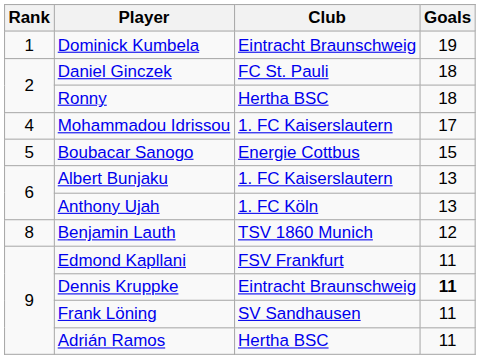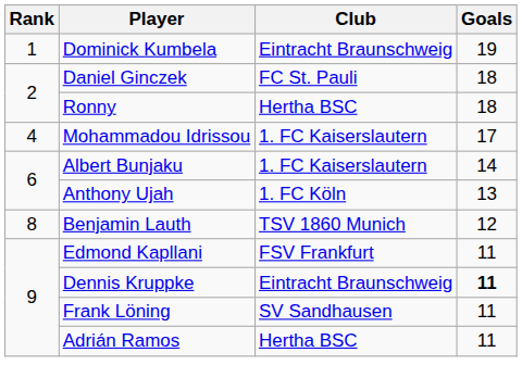 <table class="wikitable" style="text-align:center">
 <tr>
 <th>Rank</th>
 <th>Player</th>
 <th>Club</th>
 <th>Goals</th>
 </tr>
 <tr>
 <td>1</td>
 <td align="left"> <a href='#'>Dominick Kumbela</a></td>
 <td align="left"><a href='#'>Eintracht Braunschweig</a></td>
 <td>19</td>
 </tr>
 <tr>
 <td rowspan="2">2</td>
 <td align="left"> <a href='#'>Daniel Ginczek</a></td>
 <td align="left"><a href='#'>FC St. Pauli</a></td>
 <td>18</td>
 </tr>
 <tr>
 <td align="left"> <a href='#'>Ronny</a></td>
 <td align="left"><a href='#'>Hertha BSC</a></td>
 <td>18</td>
 </tr>
 <tr>
 <td>4</td>
 <td align="left"> <a href='#'>Mohammadou Idrissou</a></td>
 <td align="left"><a href='#'>1. FC Kaiserslautern</a></td>
 <td>17</td>
 </tr>
 <tr>
-<td>5</td>
-<td align="left"> <a href='#'>Boubacar Sanogo</a></td>
-<td align="left"><a href='#'>Energie Cottbus</a></td>
-<td>15</td>
-</tr>
-<tr>
 <td rowspan="2">6</td>
 <td align="left"> <a href='#'>Albert Bunjaku</a></td>
 <td align="left"><a href='#'>1. FC Kaiserslautern</a></td>
-<td>13</td>
+<td>14</td>
 </tr>
 <tr>
 <td align="left"> <a href='#'>Anthony Ujah</a></td>
 <td align="left"><a href='#'>1. FC Köln</a></td>
 <td>13</td>
 </tr>
 <tr>
 <td>8</td>
 <td align="left"> <a href='#'>Benjamin Lauth</a></td>
 <td align="left"><a href='#'>TSV 1860 Munich</a></td>
 <td>12</td>
 </tr>
 <tr>
 <td rowspan="4">9</td>
 <td align="left"> <a href='#'>Edmond Kapllani</a></td>
 <td align="left"><a href='#'>FSV Frankfurt</a></td>
 <td>11</td>
 </tr>
 <tr>
 <td align="left"> <a href='#'>Dennis Kruppke</a></td>
 <td align="left"><a href='#'>Eintracht Braunschweig</a></td>
 <td><strong>11</strong></td>
 </tr>
 <tr>
 <td align="left"> <a href='#'>Frank Löning</a></td>
 <td align="left"><a href='#'>SV Sandhausen</a></td>
 <td>11</td>
 </tr>
 <tr>
 <td align="left"> <a href='#'>Adrián Ramos</a></td>
 <td align="left"><a href='#'>Hertha BSC</a></td>
 <td>11</td>
 </tr>
 </table>
